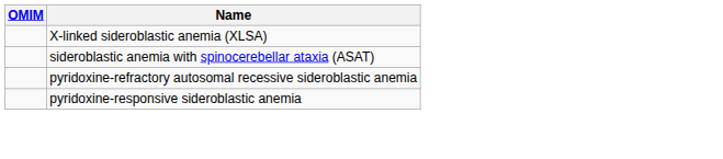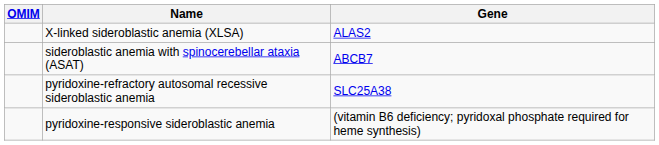 <table class="wikitable">
 <tr>
 <th><a href='#'>OMIM</a></th>
 <th>Name</th>
+<th>Gene</th>
 </tr>
 <tr>
 <td></td>
 <td>X-linked sideroblastic anemia (XLSA)</td>
+<td><a href='#'>ALAS2</a></td>
 </tr>
 <tr>
 <td></td>
 <td>sideroblastic anemia with <a href='#'>spinocerebellar ataxia</a> (ASAT)</td>
+<td><a href='#'>ABCB7</a></td>
 </tr>
 <tr>
 <td></td>
 <td>pyridoxine-refractory autosomal recessive sideroblastic anemia</td>
+<td><a href='#'>SLC25A38</a></td>
 </tr>
 <tr>
 <td></td>
 <td>pyridoxine-responsive sideroblastic anemia</td>
+<td>(vitamin B6 deficiency; pyridoxal phosphate required for heme synthesis)</td>
 </tr>
 </table>
